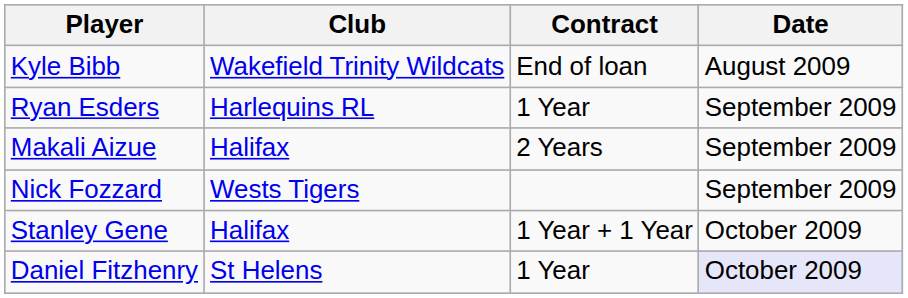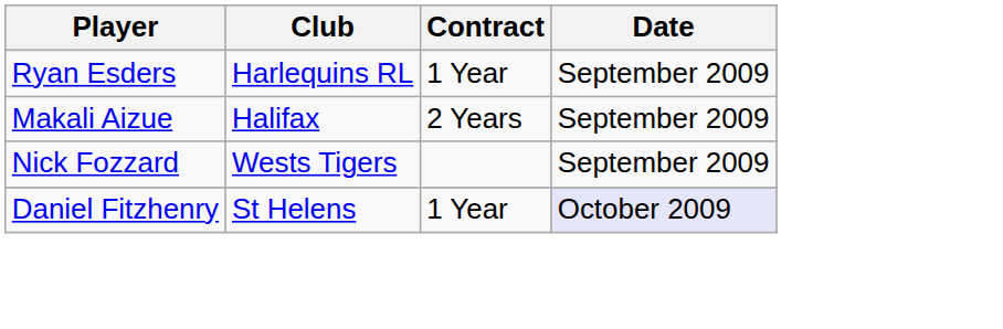 <table class="wikitable">
 <tr>
 <th>Player</th>
 <th>Club</th>
 <th>Contract</th>
 <th>Date</th>
-</tr>
-<tr>
-<td> <a href='#'>Kyle Bibb</a></td>
-<td> <a href='#'>Wakefield Trinity Wildcats</a></td>
-<td>End of loan</td>
-<td>August 2009</td>
 </tr>
 <tr>
 <td> <a href='#'>Ryan Esders</a></td>
 <td> <a href='#'>Harlequins RL</a></td>
 <td>1 Year</td>
 <td>September 2009</td>
 </tr>
 <tr>
 <td> <a href='#'>Makali Aizue</a></td>
 <td> <a href='#'>Halifax</a></td>
 <td>2 Years</td>
 <td>September 2009</td>
 </tr>
 <tr>
 <td> <a href='#'>Nick Fozzard</a></td>
 <td> <a href='#'>Wests Tigers</a></td>
 <td></td>
 <td>September 2009</td>
 </tr>
 <tr>
-<td> <a href='#'>Stanley Gene</a></td>
-<td> <a href='#'>Halifax</a></td>
-<td>1 Year + 1 Year</td>
-<td>October 2009</td>
-</tr>
-<tr>
 <td> <a href='#'>Daniel Fitzhenry</a></td>
 <td> <a href='#'>St Helens</a></td>
 <td>1 Year</td>
 <td style="background: lavender;">October 2009</td>
 </tr>
 </table>
